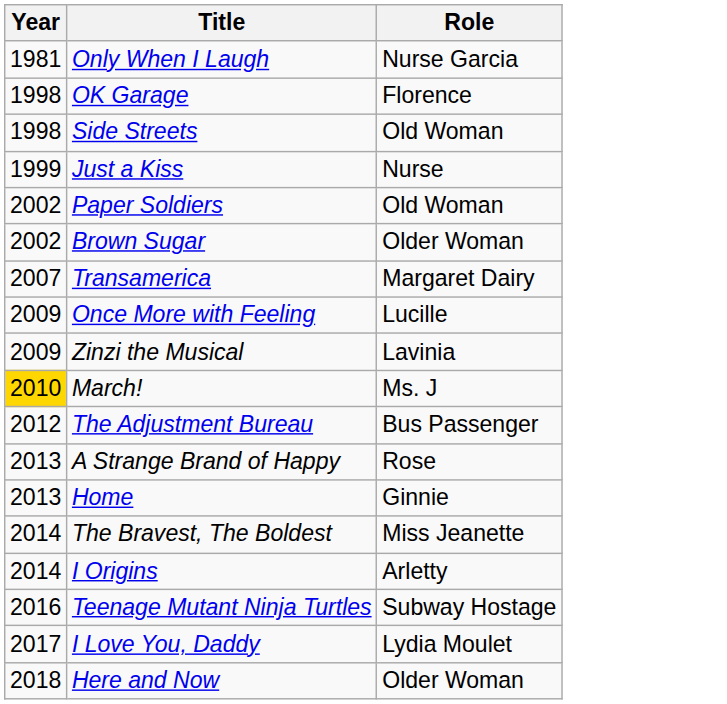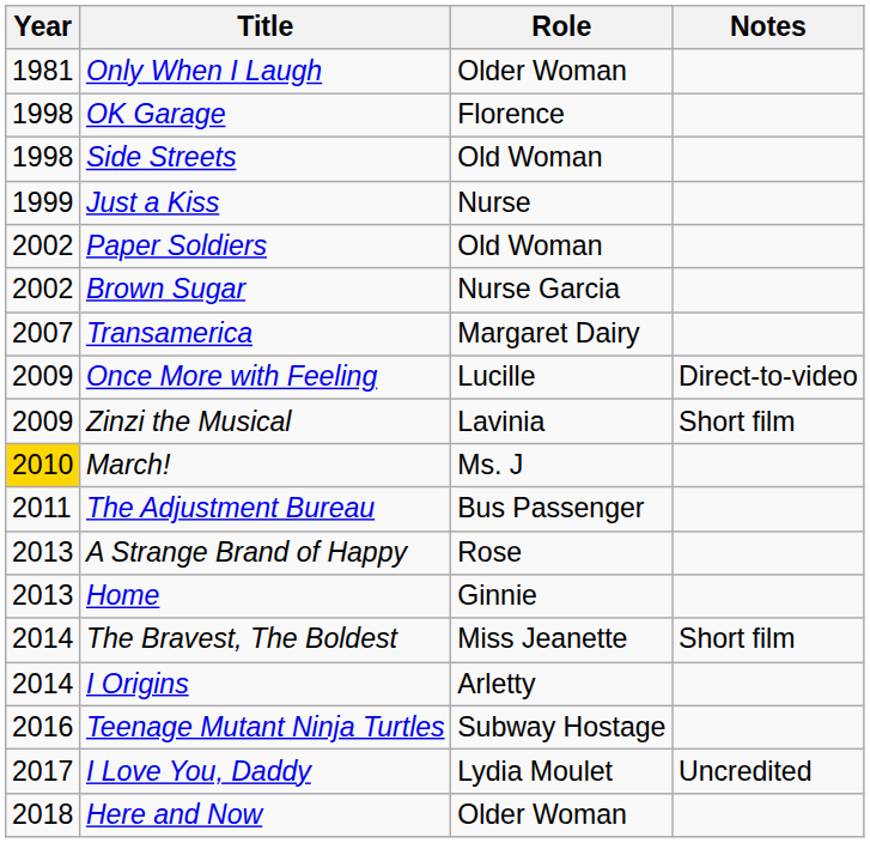 <table class="wikitable sortable">
 <tr>
 <th scope="col">Year</th>
 <th scope="col">Title</th>
 <th scope="col">Role</th>
+<th scope="col">Notes</th>
 </tr>
 <tr>
 <td>1981</td>
 <td scope="row"><em><a href='#'>Only When I Laugh</a></em></td>
-<td>Nurse Garcia</td>
+<td>Older Woman</td>
+<td></td>
 </tr>
 <tr>
 <td>1998</td>
 <td scope="row"><em><a href='#'>OK Garage</a></em></td>
 <td>Florence</td>
+<td></td>
 </tr>
 <tr>
 <td>1998</td>
 <td scope="row"><em><a href='#'>Side Streets</a></em></td>
 <td>Old Woman</td>
+<td></td>
 </tr>
 <tr>
 <td>1999</td>
 <td scope="row"><em><a href='#'>Just a Kiss</a></em></td>
 <td>Nurse</td>
+<td></td>
 </tr>
 <tr>
 <td>2002</td>
 <td scope="row"><em><a href='#'>Paper Soldiers</a></em></td>
 <td>Old Woman</td>
+<td></td>
 </tr>
 <tr>
 <td>2002</td>
 <td scope="row"><em><a href='#'>Brown Sugar</a></em></td>
-<td>Older Woman</td>
+<td>Nurse Garcia</td>
+<td></td>
 </tr>
 <tr>
 <td>2007</td>
 <td scope="row"><em><a href='#'>Transamerica</a></em></td>
 <td>Margaret Dairy</td>
+<td></td>
 </tr>
 <tr>
 <td>2009</td>
 <td scope="row"><em><a href='#'>Once More with Feeling</a></em></td>
 <td>Lucille</td>
+<td>Direct-to-video</td>
 </tr>
 <tr>
 <td>2009</td>
 <td scope="row"><em>Zinzi the Musical</em></td>
 <td>Lavinia</td>
+<td>Short film</td>
 </tr>
 <tr>
 <td style="background: gold;">2010</td>
 <td scope="row"><em>March!</em></td>
 <td>Ms. J</td>
+<td></td>
 </tr>
 <tr>
-<td>2012</td>
+<td>2011</td>
 <td scope="row"><em><a href='#'>The Adjustment Bureau</a></em></td>
 <td>Bus Passenger</td>
+<td></td>
 </tr>
 <tr>
 <td>2013</td>
 <td scope="row"><em>A Strange Brand of Happy</em></td>
 <td>Rose</td>
+<td></td>
 </tr>
 <tr>
 <td>2013</td>
 <td scope="row"><em><a href='#'>Home</a></em></td>
 <td>Ginnie</td>
+<td></td>
 </tr>
 <tr>
 <td>2014</td>
 <td scope="row"><em>The Bravest, The Boldest</em></td>
 <td>Miss Jeanette</td>
+<td>Short film</td>
 </tr>
 <tr>
 <td>2014</td>
 <td scope="row"><em><a href='#'>I Origins</a></em></td>
 <td>Arletty</td>
+<td></td>
 </tr>
 <tr>
 <td>2016</td>
 <td scope="row"><em><a href='#'>Teenage Mutant Ninja Turtles</a></em></td>
 <td>Subway Hostage</td>
+<td></td>
 </tr>
 <tr>
 <td>2017</td>
 <td scope="row"><em><a href='#'>I Love You, Daddy</a></em></td>
 <td>Lydia Moulet</td>
+<td>Uncredited</td>
 </tr>
 <tr>
 <td>2018</td>
 <td scope="row"><em><a href='#'>Here and Now</a></em></td>
 <td>Older Woman</td>
+<td></td>
 </tr>
 </table>
